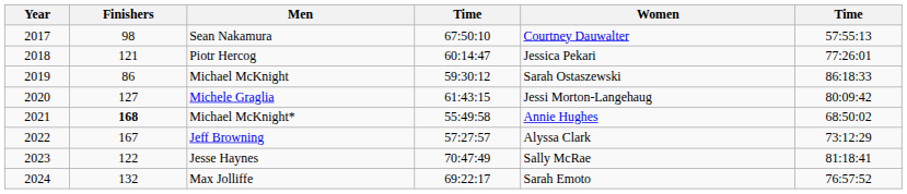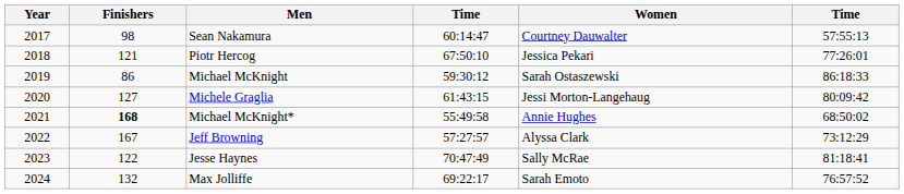 <table class="wikitable" width=70% style="font-size:100%; text-align:center;">
 <tr>
 <th>Year</th>
 <th>Finishers</th>
 <th>Men</th>
 <th>Time</th>
 <th>Women</th>
 <th>Time</th>
 </tr>
 <tr>
 <td>2017</td>
 <td>98</td>
 <td align=left> Sean Nakamura</td>
-<td>67:50:10</td>
+<td>60:14:47</td>
 <td align=left> <a href='#'>Courtney Dauwalter</a></td>
 <td>57:55:13</td>
 </tr>
 <tr>
 <td>2018</td>
 <td>121</td>
 <td align=left> Piotr Hercog</td>
-<td>60:14:47</td>
+<td>67:50:10</td>
 <td align=left> Jessica Pekari</td>
 <td>77:26:01</td>
 </tr>
 <tr>
 <td>2019</td>
 <td>86</td>
 <td align=left> Michael McKnight</td>
 <td>59:30:12</td>
 <td align=left> Sarah Ostaszewski</td>
 <td>86:18:33</td>
 </tr>
 <tr>
 <td>2020</td>
 <td>127</td>
 <td align=left> <a href='#'>Michele Graglia</a></td>
 <td>61:43:15</td>
 <td align=left> Jessi Morton-Langehaug</td>
 <td>80:09:42</td>
 </tr>
 <tr>
 <td>2021</td>
 <td><strong>168</strong></td>
 <td align=left> Michael McKnight*</td>
 <td>55:49:58</td>
 <td align=left> <a href='#'>Annie Hughes</a></td>
 <td>68:50:02</td>
 </tr>
 <tr>
 <td>2022</td>
 <td>167</td>
 <td align=left> <a href='#'>Jeff Browning</a></td>
 <td>57:27:57</td>
 <td align=left> Alyssa Clark</td>
 <td>73:12:29</td>
 </tr>
 <tr>
 <td>2023</td>
 <td>122</td>
 <td align=left> Jesse Haynes</td>
 <td>70:47:49</td>
 <td align=left> Sally McRae</td>
 <td>81:18:41</td>
 </tr>
 <tr>
 <td>2024</td>
 <td>132</td>
 <td align=left> Max Jolliffe</td>
 <td>69:22:17</td>
 <td align=left> Sarah Emoto</td>
 <td>76:57:52</td>
 </tr>
 </table>
